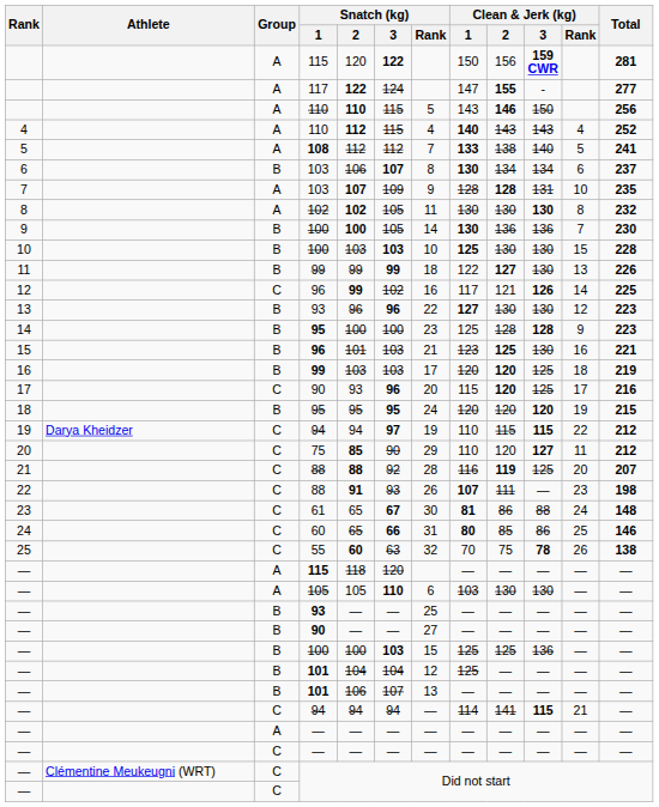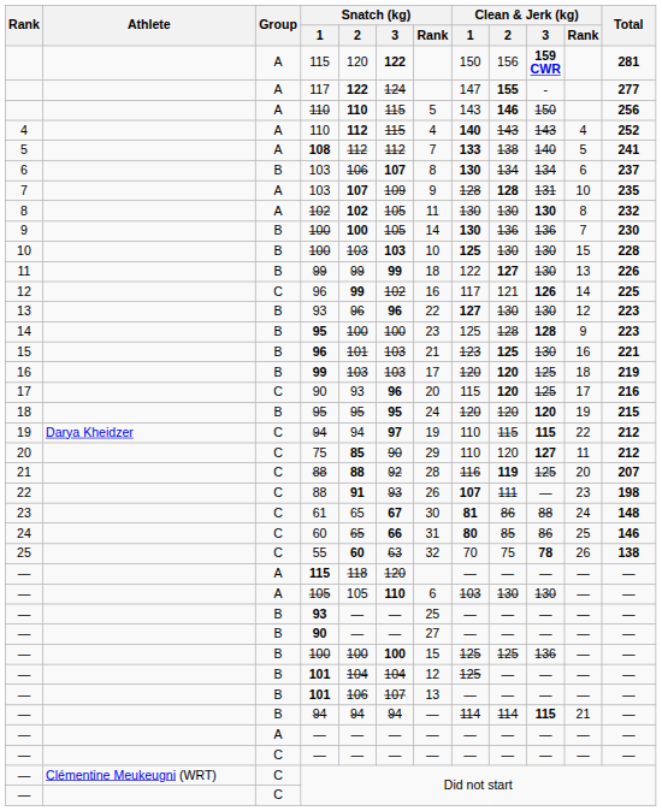 <table class = "wikitable" style="text-align:center;">
 <tr>
 <th rowspan=2 width=40>Rank</th>
 <th rowspan=2 width=260>Athlete</th>
 <th rowspan=2 width=50>Group</th>
 <th colspan=4>Snatch (kg)</th>
 <th colspan=4>Clean & Jerk (kg)</th>
 <th rowspan=2 width=60>Total</th>
 </tr>
 <tr>
 <th width=40>1</th>
 <th width=40>2</th>
 <th width=40>3</th>
 <th width=40>Rank</th>
 <th width=40>1</th>
 <th width=40>2</th>
 <th width=40>3</th>
 <th width=40>Rank</th>
 </tr>
 <tr>
 <td></td>
 <td align=left></td>
 <td>A</td>
 <td>115</td>
 <td>120</td>
 <td><strong>122</strong></td>
 <td></td>
 <td>150</td>
 <td>156</td>
 <td><strong>159 <a href='#'>CWR</a></strong></td>
 <td></td>
 <td><strong>281</strong></td>
 </tr>
 <tr>
 <td></td>
 <td align=left></td>
 <td>A</td>
 <td>117</td>
 <td><strong>122</strong></td>
 <td><s>124</s></td>
 <td></td>
 <td>147</td>
 <td><strong>155</strong></td>
 <td>-</td>
 <td></td>
 <td><strong>277</strong></td>
 </tr>
 <tr>
 <td></td>
 <td align=left></td>
 <td>A</td>
 <td><s>110</s></td>
 <td><strong>110</strong></td>
 <td><s>115</s></td>
 <td>5</td>
 <td>143</td>
 <td><strong>146</strong></td>
 <td><s>150</s></td>
 <td></td>
 <td><strong>256</strong></td>
 </tr>
 <tr>
 <td>4</td>
 <td align=left></td>
 <td>A</td>
 <td>110</td>
 <td><strong>112</strong></td>
 <td><s>115</s></td>
 <td>4</td>
 <td><strong>140</strong></td>
 <td><s>143</s></td>
 <td><s>143</s></td>
 <td>4</td>
 <td><strong>252</strong></td>
 </tr>
 <tr>
 <td>5</td>
 <td align=left></td>
 <td>A</td>
 <td><strong>108</strong></td>
 <td><s>112</s></td>
 <td><s>112</s></td>
 <td>7</td>
 <td><strong>133</strong></td>
 <td><s>138</s></td>
 <td><s>140</s></td>
 <td>5</td>
 <td><strong>241</strong></td>
 </tr>
 <tr>
 <td>6</td>
 <td align=left></td>
 <td>B</td>
 <td>103</td>
 <td><s>106</s></td>
 <td><strong>107</strong></td>
 <td>8</td>
 <td><strong>130</strong></td>
 <td><s>134</s></td>
 <td><s>134</s></td>
 <td>6</td>
 <td><strong>237</strong></td>
 </tr>
 <tr>
 <td>7</td>
 <td align=left></td>
 <td>A</td>
 <td>103</td>
 <td><strong>107</strong></td>
 <td><s>109</s></td>
 <td>9</td>
 <td><s>128</s></td>
 <td><strong>128</strong></td>
 <td><s>131</s></td>
 <td>10</td>
 <td><strong>235</strong></td>
 </tr>
 <tr>
 <td>8</td>
 <td align=left></td>
 <td>A</td>
 <td><s>102</s></td>
 <td><strong>102</strong></td>
 <td><s>105</s></td>
 <td>11</td>
 <td><s>130</s></td>
 <td><s>130</s></td>
 <td><strong>130</strong></td>
 <td>8</td>
 <td><strong>232</strong></td>
 </tr>
 <tr>
 <td>9</td>
 <td align=left></td>
 <td>B</td>
 <td><s>100</s></td>
 <td><strong>100</strong></td>
 <td><s>105</s></td>
 <td>14</td>
 <td><strong>130</strong></td>
 <td><s>136</s></td>
 <td><s>136</s></td>
 <td>7</td>
 <td><strong>230</strong></td>
 </tr>
 <tr>
 <td>10</td>
 <td align=left></td>
 <td>B</td>
 <td><s>100</s></td>
 <td><s>103</s></td>
 <td><strong>103</strong></td>
 <td>10</td>
 <td><strong>125</strong></td>
 <td><s>130</s></td>
 <td><s>130</s></td>
 <td>15</td>
 <td><strong>228</strong></td>
 </tr>
 <tr>
 <td>11</td>
 <td align=left></td>
 <td>B</td>
 <td><s>99</s></td>
 <td><s>99</s></td>
 <td><strong>99</strong></td>
 <td>18</td>
 <td>122</td>
 <td><strong>127</strong></td>
 <td><s>130</s></td>
 <td>13</td>
 <td><strong>226</strong></td>
 </tr>
 <tr>
 <td>12</td>
 <td align=left></td>
 <td>C</td>
 <td>96</td>
 <td><strong>99</strong></td>
 <td><s>102</s></td>
 <td>16</td>
 <td>117</td>
 <td>121</td>
 <td><strong>126</strong></td>
 <td>14</td>
 <td><strong>225</strong></td>
 </tr>
 <tr>
 <td>13</td>
 <td align=left></td>
 <td>B</td>
 <td>93</td>
 <td><s>96</s></td>
 <td><strong>96</strong></td>
 <td>22</td>
 <td><strong>127</strong></td>
 <td><s>130</s></td>
 <td><s>130</s></td>
 <td>12</td>
 <td><strong>223</strong></td>
 </tr>
 <tr>
 <td>14</td>
 <td align=left></td>
 <td>B</td>
 <td><strong>95</strong></td>
 <td><s>100</s></td>
 <td><s>100</s></td>
 <td>23</td>
 <td>125</td>
 <td><s>128</s></td>
 <td><strong>128</strong></td>
 <td>9</td>
 <td><strong>223</strong></td>
 </tr>
 <tr>
 <td>15</td>
 <td align=left></td>
 <td>B</td>
 <td><strong>96</strong></td>
 <td><s>101</s></td>
 <td><s>103</s></td>
 <td>21</td>
 <td><s>123</s></td>
 <td><strong>125</strong></td>
 <td><s>130</s></td>
 <td>16</td>
 <td><strong>221</strong></td>
 </tr>
 <tr>
 <td>16</td>
 <td align=left></td>
 <td>B</td>
 <td><strong>99</strong></td>
 <td><s>103</s></td>
 <td><s>103</s></td>
 <td>17</td>
 <td><s>120</s></td>
 <td><strong>120</strong></td>
 <td><s>125</s></td>
 <td>18</td>
 <td><strong>219</strong></td>
 </tr>
 <tr>
 <td>17</td>
 <td align=left></td>
 <td>C</td>
 <td>90</td>
 <td>93</td>
 <td><strong>96</strong></td>
 <td>20</td>
 <td>115</td>
 <td><strong>120</strong></td>
 <td><s>125</s></td>
 <td>17</td>
 <td><strong>216</strong></td>
 </tr>
 <tr>
 <td>18</td>
 <td align=left></td>
 <td>B</td>
 <td><s>95</s></td>
 <td><s>95</s></td>
 <td><strong>95</strong></td>
 <td>24</td>
 <td><s>120</s></td>
 <td><s>120</s></td>
 <td><strong>120</strong></td>
 <td>19</td>
 <td><strong>215</strong></td>
 </tr>
 <tr>
 <td>19</td>
 <td align=left> <a href='#'>Darya Kheidzer</a> </td>
 <td>C</td>
 <td><s>94</s></td>
 <td>94</td>
 <td><strong>97</strong></td>
 <td>19</td>
 <td>110</td>
 <td><s>115</s></td>
 <td><strong>115</strong></td>
 <td>22</td>
 <td><strong>212</strong></td>
 </tr>
 <tr>
 <td>20</td>
 <td align=left></td>
 <td>C</td>
 <td>75</td>
 <td><strong>85</strong></td>
 <td><s>90</s></td>
 <td>29</td>
 <td>110</td>
 <td>120</td>
 <td><strong>127</strong></td>
 <td>11</td>
 <td><strong>212</strong></td>
 </tr>
 <tr>
 <td>21</td>
 <td align=left></td>
 <td>C</td>
 <td><s>88</s></td>
 <td><strong>88</strong></td>
 <td><s>92</s></td>
 <td>28</td>
 <td><s>116</s></td>
 <td><strong>119</strong></td>
 <td><s>125</s></td>
 <td>20</td>
 <td><strong>207</strong></td>
 </tr>
 <tr>
 <td>22</td>
 <td align=left></td>
 <td>C</td>
 <td>88</td>
 <td><strong>91</strong></td>
 <td><s>93</s></td>
 <td>26</td>
 <td><strong>107</strong></td>
 <td><s>111</s></td>
 <td>—</td>
 <td>23</td>
 <td><strong>198</strong></td>
 </tr>
 <tr>
 <td>23</td>
 <td align=left></td>
 <td>C</td>
 <td>61</td>
 <td>65</td>
 <td><strong>67</strong></td>
 <td>30</td>
 <td><strong>81</strong></td>
 <td><s>86</s></td>
 <td><s>88</s></td>
 <td>24</td>
 <td><strong>148</strong></td>
 </tr>
 <tr>
 <td>24</td>
 <td align=left></td>
 <td>C</td>
 <td>60</td>
 <td><s>65</s></td>
 <td><strong>66</strong></td>
 <td>31</td>
 <td><strong>80</strong></td>
 <td><s>85</s></td>
 <td><s>86</s></td>
 <td>25</td>
 <td><strong>146</strong></td>
 </tr>
 <tr>
 <td>25</td>
 <td align=left></td>
 <td>C</td>
 <td>55</td>
 <td><strong>60</strong></td>
 <td><s>63</s></td>
 <td>32</td>
 <td>70</td>
 <td>75</td>
 <td><strong>78</strong></td>
 <td>26</td>
 <td><strong>138</strong></td>
 </tr>
 <tr>
 <td>—</td>
 <td align=left></td>
 <td>A</td>
 <td><strong>115</strong></td>
 <td><s>118</s></td>
 <td><s>120</s></td>
 <td></td>
 <td>—</td>
 <td>—</td>
 <td>—</td>
 <td>—</td>
 <td>—</td>
 </tr>
 <tr>
 <td>—</td>
 <td align=left></td>
 <td>A</td>
 <td><s>105</s></td>
 <td>105</td>
 <td><strong>110</strong></td>
 <td>6</td>
 <td><s>103</s></td>
 <td><s>130</s></td>
 <td><s>130</s></td>
 <td>—</td>
 <td>—</td>
 </tr>
 <tr>
 <td>—</td>
 <td align=left></td>
 <td>B</td>
 <td><strong>93</strong></td>
 <td>—</td>
 <td>—</td>
 <td>25</td>
 <td>—</td>
 <td>—</td>
 <td>—</td>
 <td>—</td>
 <td>—</td>
 </tr>
 <tr>
 <td>—</td>
 <td align=left></td>
 <td>B</td>
 <td><strong>90</strong></td>
 <td>—</td>
 <td>—</td>
 <td>27</td>
 <td>—</td>
 <td>—</td>
 <td>—</td>
 <td>—</td>
 <td>—</td>
 </tr>
 <tr>
 <td>—</td>
 <td align=left></td>
 <td>B</td>
 <td><s>100</s></td>
 <td><s>100</s></td>
-<td><strong>103</strong></td>
+<td><strong>100</strong></td>
 <td>15</td>
 <td><s>125</s></td>
 <td><s>125</s></td>
 <td><s>136</s></td>
 <td>—</td>
 <td>—</td>
 </tr>
 <tr>
 <td>—</td>
 <td align=left></td>
 <td>B</td>
 <td><strong>101</strong></td>
 <td><s>104</s></td>
 <td><s>104</s></td>
 <td>12</td>
 <td><s>125</s></td>
 <td>—</td>
 <td>—</td>
 <td>—</td>
 <td>—</td>
 </tr>
 <tr>
 <td>—</td>
 <td align=left></td>
 <td>B</td>
 <td><strong>101</strong></td>
 <td><s>106</s></td>
 <td><s>107</s></td>
 <td>13</td>
 <td>—</td>
 <td>—</td>
 <td>—</td>
 <td>—</td>
 <td>—</td>
 </tr>
 <tr>
 <td>—</td>
 <td align=left></td>
-<td>C</td>
+<td>B</td>
 <td><s>94</s></td>
 <td><s>94</s></td>
 <td><s>94</s></td>
 <td>—</td>
 <td><s>114</s></td>
-<td><s>141</s></td>
+<td><s>114</s></td>
 <td><strong>115</strong></td>
 <td>21</td>
 <td>—</td>
 </tr>
 <tr>
 <td>—</td>
 <td align=left></td>
 <td>A</td>
 <td>—</td>
 <td>—</td>
 <td>—</td>
 <td>—</td>
 <td>—</td>
 <td>—</td>
 <td>—</td>
 <td>—</td>
 <td>—</td>
 </tr>
 <tr>
 <td>—</td>
 <td align=left></td>
 <td>C</td>
 <td>—</td>
 <td>—</td>
 <td>—</td>
 <td>—</td>
 <td>—</td>
 <td>—</td>
 <td>—</td>
 <td>—</td>
 <td>—</td>
 </tr>
 <tr>
 <td>—</td>
 <td align=left> <a href='#'>Clémentine Meukeugni</a> (WRT)</td>
 <td>C</td>
 <td colspan=9 rowspan=2>Did not start</td>
 </tr>
 <tr>
 <td>—</td>
 <td align=left></td>
 <td>C</td>
 </tr>
 </table>
